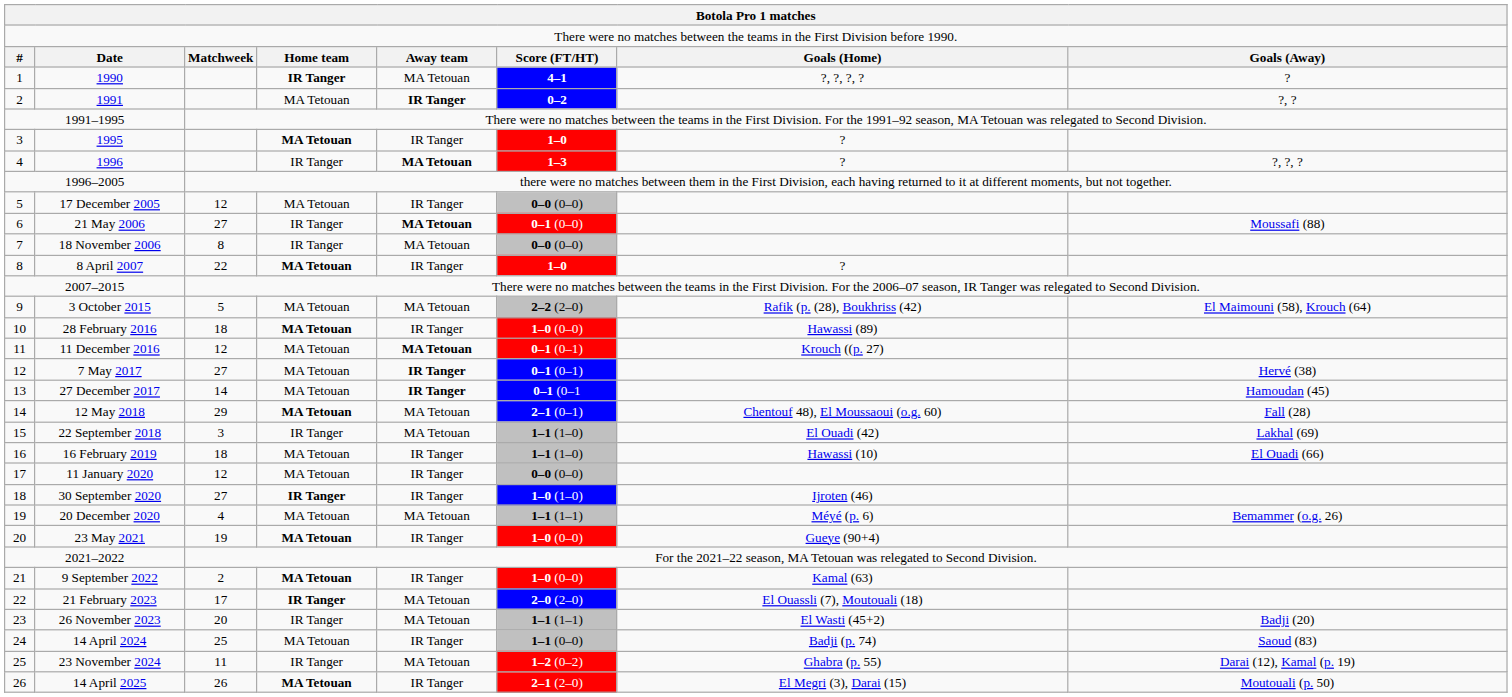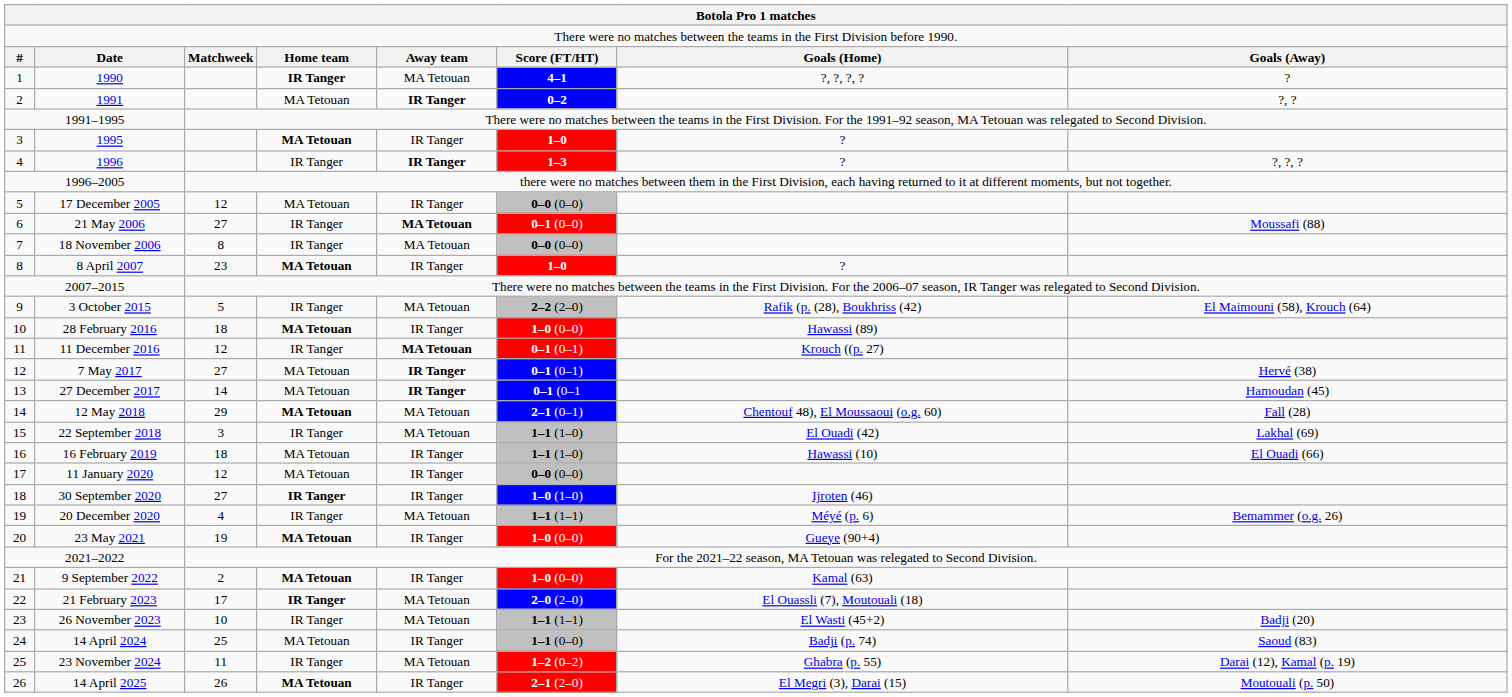 <table class="wikitable collapsible collapsed" style="text-align: center; width=25%; font-size: 11px">
 <tr>
 <th colspan="8"  style="text-align:center;">Botola Pro 1 matches</th>
 </tr>
 <tr>
 <td colspan="8" style="text-align:center;">There were no matches between the teams in the First Division before 1990.</td>
 </tr>
 <tr>
 <th width=2%>#</th>
 <th class="unsortable" style="width:10%;">Date</th>
 <th width=2%>Matchweek</th>
 <th width=8%>Home team</th>
 <th width=8%>Away team</th>
 <th width=8%>Score (FT/HT)</th>
 <th style="width:30%;">Goals (Home)</th>
 <th width=30>Goals (Away)</th>
 </tr>
 <tr>
 <td>1</td>
 <td><a href='#'>1990</a></td>
 <td></td>
 <td><strong>IR Tanger</strong></td>
 <td>MA Tetouan</td>
 <td style="color:#ffffff; background:#0000ff;"><strong>4–1</strong></td>
 <td>?, ?, ?, ?</td>
 <td>?</td>
 </tr>
 <tr>
 <td>2</td>
 <td><a href='#'>1991</a></td>
 <td></td>
 <td>MA Tetouan</td>
 <td><strong>IR Tanger</strong></td>
 <td style="color:#ffffff; background:#0000ff;"><strong>0–2</strong></td>
 <td></td>
 <td>?, ?</td>
 </tr>
 <tr>
 <td colspan="2" style="text-align:center;">1991–1995</td>
 <td colspan="7" style="text-align:center;">There were no matches between the teams in the First Division. For the 1991–92 season, MA Tetouan was relegated to Second Division.</td>
 </tr>
 <tr>
 <td>3</td>
 <td><a href='#'>1995</a></td>
 <td></td>
 <td><strong>MA Tetouan</strong></td>
 <td>IR Tanger</td>
 <td style="color:#ffffff; background:#ff0000;"><strong>1–0</strong></td>
 <td>?</td>
 <td></td>
 </tr>
 <tr>
 <td>4</td>
 <td><a href='#'>1996</a></td>
 <td></td>
 <td>IR Tanger</td>
-<td><strong>MA Tetouan</strong></td>
+<td><strong>IR Tanger</strong></td>
 <td style="color:#ffffff; background:#ff0000;"><strong>1–3</strong></td>
 <td>?</td>
 <td>?, ?, ?</td>
 </tr>
 <tr>
 <td colspan="2" style="text-align:center;">1996–2005</td>
 <td colspan="7" style="text-align:center;">there were no matches between them in the First Division, each having returned to it at different moments, but not together.</td>
 </tr>
 <tr>
 <td>5</td>
 <td>17 December <a href='#'>2005</a></td>
 <td>12</td>
 <td>MA Tetouan</td>
 <td>IR Tanger</td>
 <td style="background:silver;"><strong>0–0</strong> (0–0)</td>
 <td></td>
 <td></td>
 </tr>
 <tr>
 <td>6</td>
 <td>21 May <a href='#'>2006</a></td>
 <td>27</td>
 <td>IR Tanger</td>
 <td><strong>MA Tetouan</strong></td>
 <td style="color:#ffffff; background:#ff0000;"><strong>0–1</strong> (0–0)</td>
 <td></td>
 <td><a href='#'>Moussafi</a> (88)</td>
 </tr>
 <tr>
 <td>7</td>
 <td>18 November <a href='#'>2006</a></td>
 <td>8</td>
 <td>IR Tanger</td>
 <td>MA Tetouan</td>
 <td style="background:silver;"><strong>0–0</strong> (0–0)</td>
 <td></td>
 <td></td>
 </tr>
 <tr>
 <td>8</td>
 <td>8 April <a href='#'>2007</a></td>
-<td>22</td>
+<td>23</td>
 <td><strong>MA Tetouan</strong></td>
 <td>IR Tanger</td>
 <td style="color:#ffffff; background:#ff0000;"><strong>1–0</strong></td>
 <td>?</td>
 <td></td>
 </tr>
 <tr>
 <td colspan="2" style="text-align:center;">2007–2015</td>
 <td colspan="7" style="text-align:center;">There were no matches between the teams in the First Division. For the 2006–07 season, IR Tanger was relegated to Second Division.</td>
 </tr>
 <tr>
 <td>9</td>
 <td>3 October <a href='#'>2015</a></td>
 <td>5</td>
-<td>MA Tetouan</td>
+<td>IR Tanger</td>
 <td>MA Tetouan</td>
 <td style="background:silver;"><strong>2–2</strong> (2–0)</td>
 <td><a href='#'>Rafik</a> (<a href='#'>p.</a> (28), <a href='#'>Boukhriss</a> (42)</td>
 <td><a href='#'>El Maimouni</a> (58), <a href='#'>Krouch</a> (64)</td>
 </tr>
 <tr>
 <td>10</td>
 <td>28 February <a href='#'>2016</a></td>
 <td>18</td>
 <td><strong>MA Tetouan</strong></td>
 <td>IR Tanger</td>
 <td style="color:#ffffff; background:#ff0000;"><strong>1–0</strong> (0–0)</td>
 <td><a href='#'>Hawassi</a> (89)</td>
 <td></td>
 </tr>
 <tr>
 <td>11</td>
 <td>11 December <a href='#'>2016</a></td>
 <td>12</td>
-<td>MA Tetouan</td>
+<td>IR Tanger</td>
 <td><strong>MA Tetouan</strong></td>
 <td style="color:#ffffff; background:#ff0000;"><strong>0–1</strong> (0–1)</td>
 <td><a href='#'>Krouch</a> ((<a href='#'>p.</a> 27)</td>
 </tr>
 <tr>
 <td>12</td>
 <td>7 May <a href='#'>2017</a></td>
 <td>27</td>
 <td>MA Tetouan</td>
 <td><strong>IR Tanger</strong></td>
 <td style="color:#ffffff; background:#0000ff;"><strong>0–1</strong> (0–1)</td>
 <td></td>
 <td><a href='#'>Hervé</a> (38)</td>
 </tr>
 <tr>
 <td>13</td>
 <td>27 December <a href='#'>2017</a></td>
 <td>14</td>
 <td>MA Tetouan</td>
 <td><strong>IR Tanger</strong></td>
 <td style="color:#ffffff; background:#0000ff;"><strong>0–1</strong> (0–1</td>
 <td></td>
 <td><a href='#'>Hamoudan</a> (45)</td>
 </tr>
 <tr>
 <td>14</td>
 <td>12 May <a href='#'>2018</a></td>
 <td>29</td>
 <td><strong>MA Tetouan</strong></td>
 <td>MA Tetouan</td>
 <td style="color:#ffffff; background:#0000ff;"><strong>2–1</strong> (0–1)</td>
 <td><a href='#'>Chentouf</a> 48), <a href='#'>El Moussaoui</a> (<a href='#'>o.g.</a> 60)</td>
 <td><a href='#'>Fall</a> (28)</td>
 </tr>
 <tr>
 <td>15</td>
 <td>22 September <a href='#'>2018</a></td>
 <td>3</td>
 <td>IR Tanger</td>
 <td>MA Tetouan</td>
 <td style="background:silver;"><strong>1–1</strong> (1–0)</td>
 <td><a href='#'>El Ouadi</a> (42)</td>
 <td><a href='#'>Lakhal</a> (69)</td>
 </tr>
 <tr>
 <td>16</td>
 <td>16 February <a href='#'>2019</a></td>
 <td>18</td>
 <td>MA Tetouan</td>
 <td>IR Tanger</td>
 <td style="background:silver;"><strong>1–1</strong> (1–0)</td>
 <td><a href='#'>Hawassi</a> (10)</td>
 <td><a href='#'>El Ouadi</a> (66)</td>
 </tr>
 <tr>
 <td>17</td>
 <td>11 January <a href='#'>2020</a></td>
 <td>12</td>
 <td>MA Tetouan</td>
 <td>IR Tanger</td>
 <td style="background:silver;"><strong>0–0</strong> (0–0)</td>
 <td></td>
 <td></td>
 </tr>
 <tr>
 <td>18</td>
 <td>30 September <a href='#'>2020</a></td>
 <td>27</td>
 <td><strong>IR Tanger</strong></td>
 <td>IR Tanger</td>
 <td style="color:#ffffff; background:#0000ff;"><strong>1–0</strong> (1–0)</td>
 <td><a href='#'>Ijroten</a> (46)</td>
 </tr>
 <tr>
 <td>19</td>
 <td>20 December <a href='#'>2020</a></td>
 <td>4</td>
-<td>MA Tetouan</td>
+<td>IR Tanger</td>
 <td>MA Tetouan</td>
 <td style="background:silver;"><strong>1–1</strong> (1–1)</td>
 <td><a href='#'>Méyé</a> (<a href='#'>p.</a> 6)</td>
 <td><a href='#'>Bemammer</a> (<a href='#'>o.g.</a> 26)</td>
 </tr>
 <tr>
 <td>20</td>
 <td>23 May <a href='#'>2021</a></td>
 <td>19</td>
 <td><strong>MA Tetouan</strong></td>
 <td>IR Tanger</td>
 <td style="color:#ffffff; background:#ff0000;"><strong>1–0</strong> (0–0)</td>
 <td><a href='#'>Gueye</a> (90+4)</td>
 </tr>
 <tr>
 <td colspan="2" style="text-align:center;">2021–2022</td>
 <td colspan="7" style="text-align:center;">For the 2021–22 season, MA Tetouan was relegated to Second Division.</td>
 </tr>
 <tr>
 <td>21</td>
 <td>9 September <a href='#'>2022</a></td>
 <td>2</td>
 <td><strong>MA Tetouan</strong></td>
 <td>IR Tanger</td>
 <td style="color:#ffffff; background:#ff0000;"><strong>1–0</strong> (0–0)</td>
 <td><a href='#'>Kamal</a> (63)</td>
 <td></td>
 </tr>
 <tr>
 <td>22</td>
 <td>21 February <a href='#'>2023</a></td>
 <td>17</td>
 <td><strong>IR Tanger</strong></td>
 <td>MA Tetouan</td>
 <td style="color:#ffffff; background:#0000ff;"><strong>2–0</strong> (2–0)</td>
 <td><a href='#'>El Ouassli</a> (7), <a href='#'>Moutouali</a> (18)</td>
 <td></td>
 </tr>
 <tr>
 <td>23</td>
 <td>26 November <a href='#'>2023</a></td>
-<td>20</td>
+<td>10</td>
 <td>IR Tanger</td>
 <td>MA Tetouan</td>
 <td style="background:silver;"><strong>1–1</strong> (1–1)</td>
 <td><a href='#'>El Wasti</a> (45+2)</td>
 <td><a href='#'>Badji</a> (20)</td>
 </tr>
 <tr>
 <td>24</td>
 <td>14 April <a href='#'>2024</a></td>
 <td>25</td>
 <td>MA Tetouan</td>
 <td>IR Tanger</td>
 <td style="background:silver;"><strong>1–1</strong> (0–0)</td>
 <td><a href='#'>Badji</a> (<a href='#'>p.</a> 74)</td>
 <td><a href='#'>Saoud</a> (83)</td>
 </tr>
 <tr>
 <td>25</td>
 <td>23 November <a href='#'>2024</a></td>
 <td>11</td>
 <td>IR Tanger</td>
 <td>MA Tetouan</td>
 <td style="color:#ffffff; background:#ff0000;"><strong>1–2</strong> (0–2)</td>
 <td><a href='#'>Ghabra</a> (<a href='#'>p.</a> 55)</td>
 <td><a href='#'>Darai</a> (12), <a href='#'>Kamal</a> (<a href='#'>p.</a> 19)</td>
 </tr>
 <tr>
 <td>26</td>
 <td>14 April <a href='#'>2025</a></td>
 <td>26</td>
 <td><strong>MA Tetouan</strong></td>
 <td>IR Tanger</td>
 <td style="color:#ffffff; background:#ff0000;"><strong>2–1</strong> (2–0)</td>
 <td><a href='#'>El Megri</a> (3), <a href='#'>Darai</a> (15)</td>
 <td><a href='#'>Moutouali</a> (<a href='#'>p.</a> 50)</td>
 </tr>
 </table>
